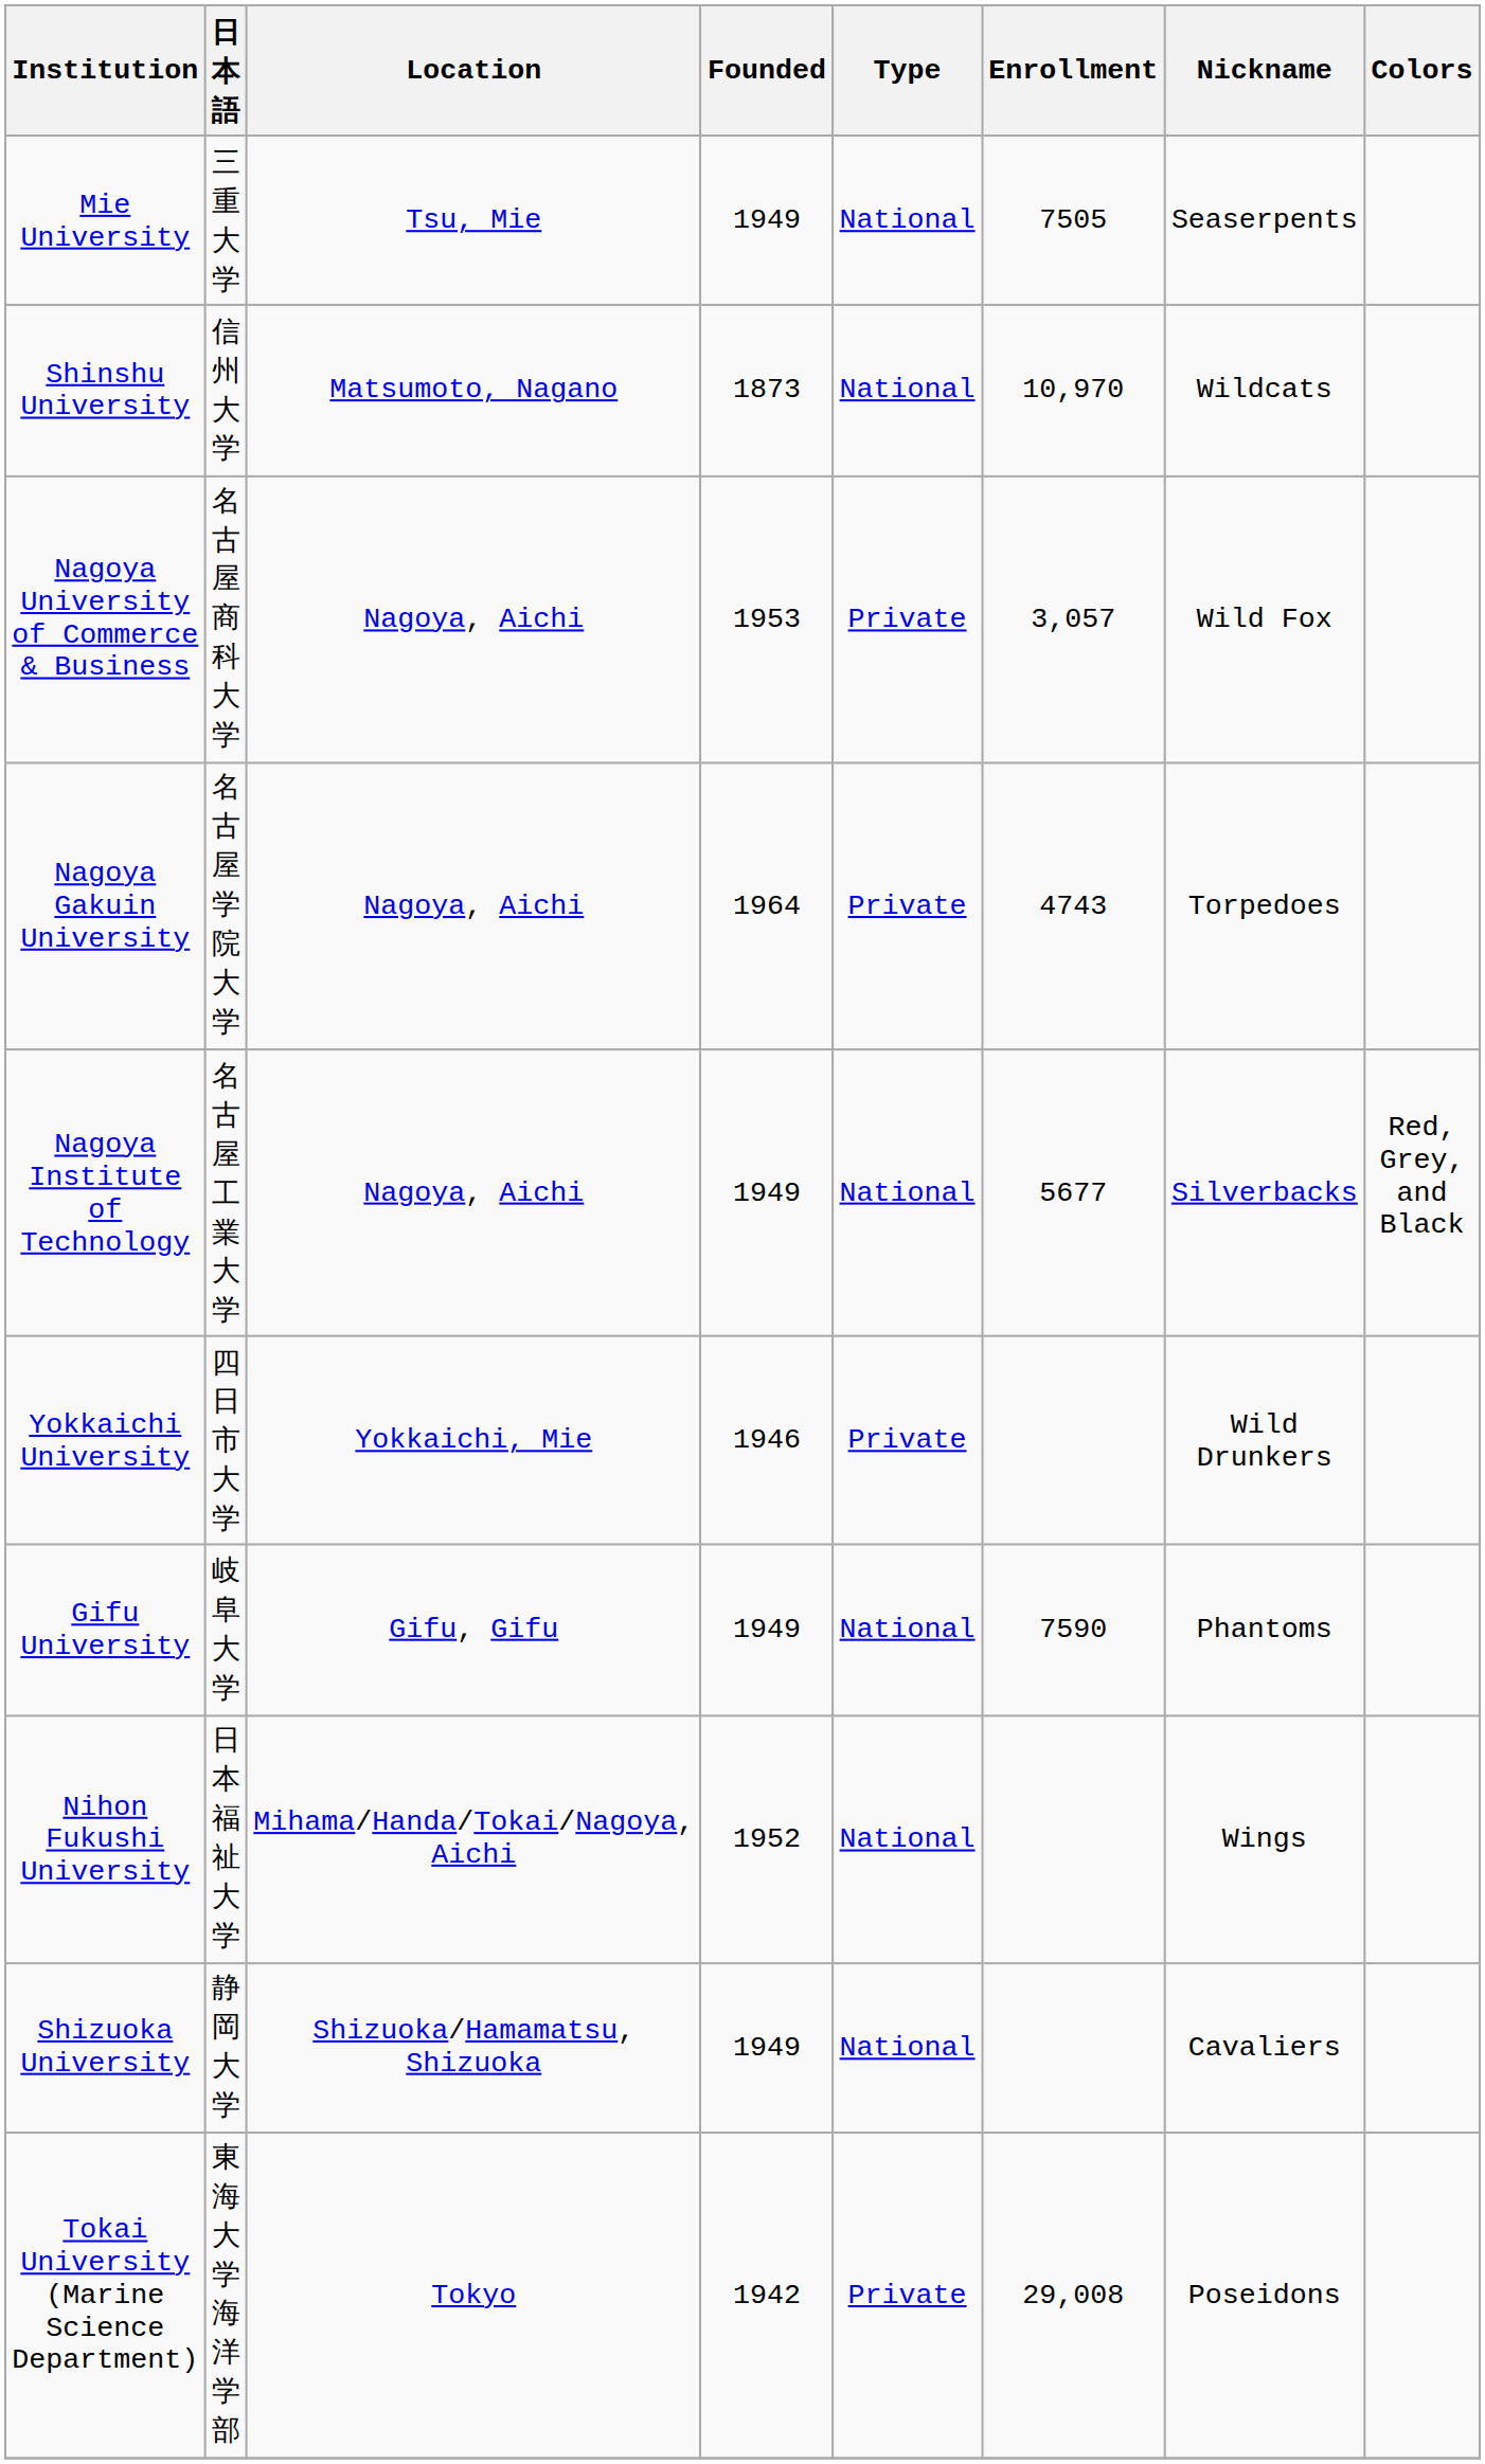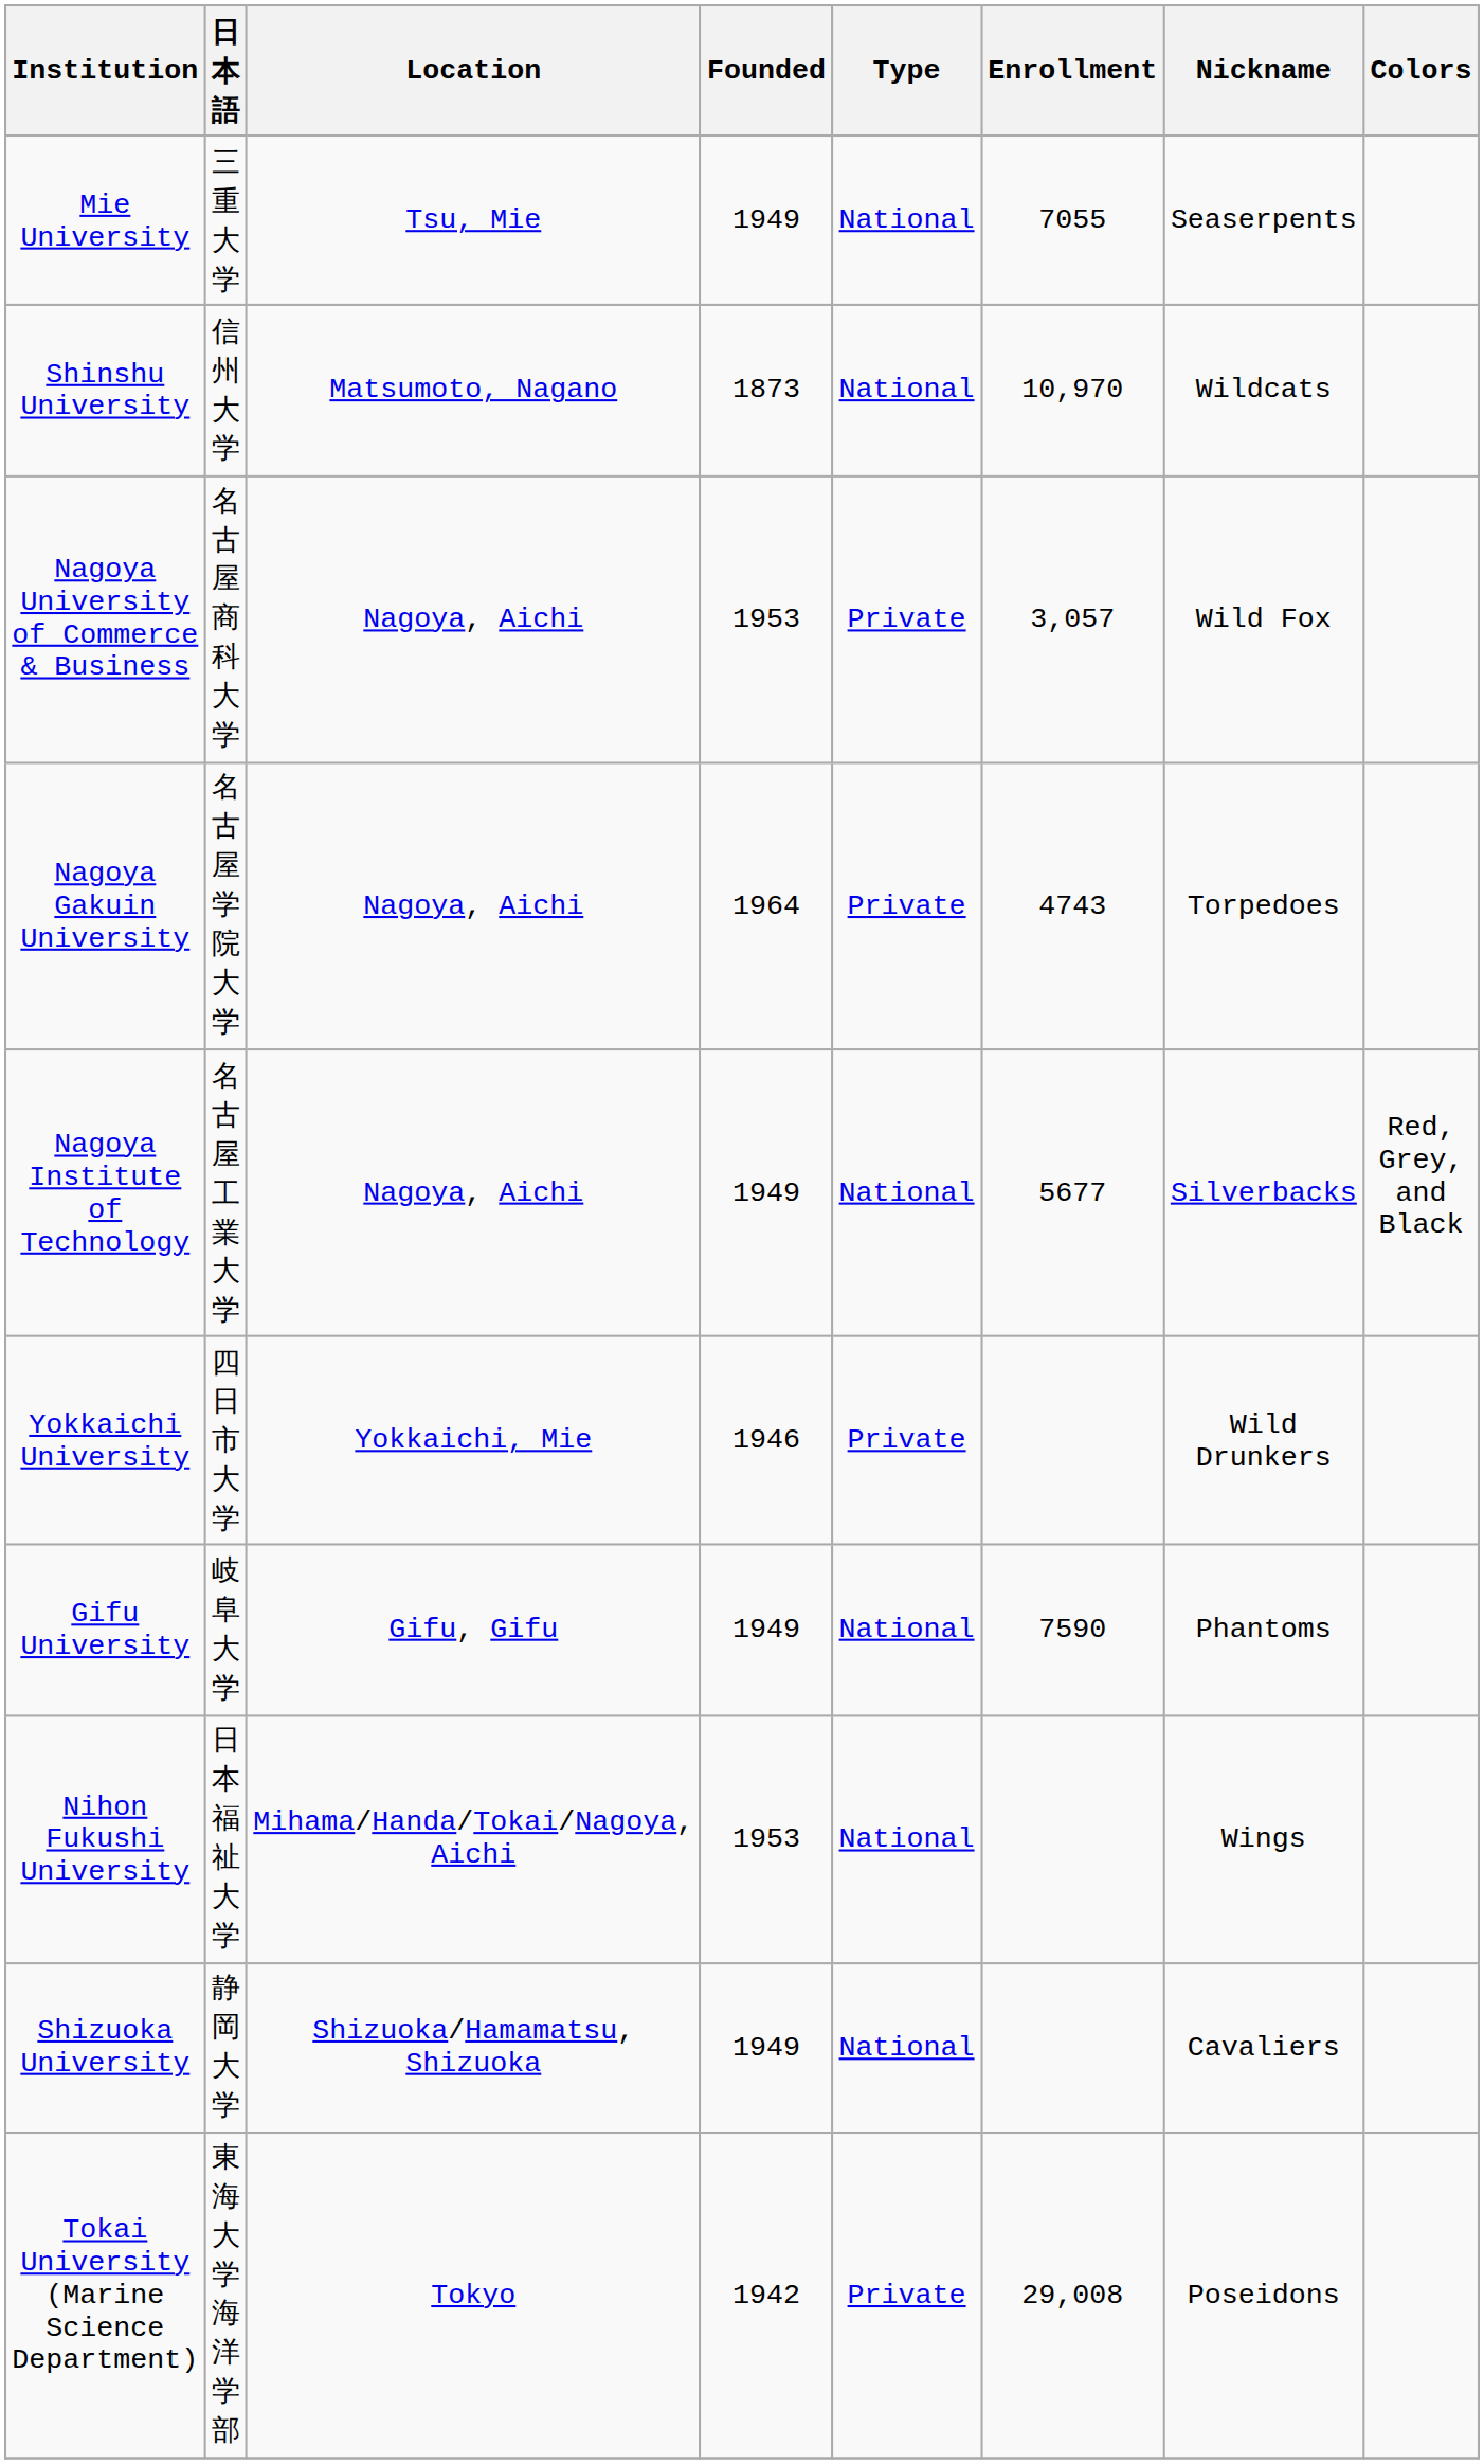 <table class="wikitable sortable" style="text-align: center;">
 <tr>
 <th>Institution</th>
 <th>日本語</th>
 <th>Location</th>
 <th>Founded</th>
 <th>Type</th>
 <th>Enrollment</th>
 <th>Nickname</th>
 <th>Colors</th>
 </tr>
 <tr>
 <td><a href='#'>Mie University</a></td>
 <td>三重大学</td>
 <td><a href='#'>Tsu, Mie</a></td>
 <td>1949</td>
 <td><a href='#'>National</a></td>
-<td>7505</td>
+<td>7055</td>
 <td>Seaserpents</td>
 <td></td>
 </tr>
 <tr>
 <td><a href='#'>Shinshu University</a></td>
 <td>信州大学</td>
 <td><a href='#'>Matsumoto, Nagano</a></td>
 <td>1873</td>
 <td><a href='#'>National</a></td>
 <td>10,970</td>
 <td>Wildcats</td>
 <td></td>
 </tr>
 <tr>
 <td><a href='#'>Nagoya University of Commerce & Business</a></td>
 <td>名古屋商科大学</td>
 <td><a href='#'>Nagoya</a>, <a href='#'>Aichi</a></td>
 <td>1953</td>
 <td><a href='#'>Private</a></td>
 <td>3,057</td>
 <td>Wild Fox</td>
 <td></td>
 </tr>
 <tr>
 <td><a href='#'>Nagoya Gakuin University</a></td>
 <td>名古屋学院大学</td>
 <td><a href='#'>Nagoya</a>, <a href='#'>Aichi</a></td>
 <td>1964</td>
 <td><a href='#'>Private</a></td>
 <td>4743</td>
 <td>Torpedoes</td>
 <td></td>
 </tr>
 <tr>
 <td><a href='#'>Nagoya Institute of Technology</a></td>
 <td>名古屋工業大学</td>
 <td><a href='#'>Nagoya</a>, <a href='#'>Aichi</a></td>
 <td>1949</td>
 <td><a href='#'>National</a></td>
 <td>5677</td>
 <td><a href='#'>Silverbacks</a></td>
 <td>Red, Grey, and Black   </td>
 </tr>
 <tr>
 <td><a href='#'>Yokkaichi University</a></td>
 <td>四日市大学</td>
 <td><a href='#'>Yokkaichi, Mie</a></td>
 <td>1946</td>
 <td><a href='#'>Private</a></td>
 <td></td>
 <td>Wild Drunkers</td>
 <td></td>
 </tr>
 <tr>
 <td><a href='#'>Gifu University</a></td>
 <td>岐阜大学</td>
 <td><a href='#'>Gifu</a>, <a href='#'>Gifu</a></td>
 <td>1949</td>
 <td><a href='#'>National</a></td>
 <td>7590</td>
 <td>Phantoms</td>
 <td></td>
 </tr>
 <tr>
 <td><a href='#'>Nihon Fukushi University</a></td>
 <td>日本福祉大学</td>
 <td><a href='#'>Mihama</a>/<a href='#'>Handa</a>/<a href='#'>Tokai</a>/<a href='#'>Nagoya</a>, <a href='#'>Aichi</a></td>
-<td>1952</td>
+<td>1953</td>
 <td><a href='#'>National</a></td>
 <td></td>
 <td>Wings</td>
 <td></td>
 </tr>
 <tr>
 <td><a href='#'>Shizuoka University</a></td>
 <td>静岡大学</td>
 <td><a href='#'>Shizuoka</a>/<a href='#'>Hamamatsu</a>, <a href='#'>Shizuoka</a></td>
 <td>1949</td>
 <td><a href='#'>National</a></td>
 <td></td>
 <td>Cavaliers</td>
 <td></td>
 </tr>
 <tr>
 <td><a href='#'>Tokai University</a> <br>(Marine Science Department)</td>
 <td>東海大学海洋学部</td>
 <td><a href='#'>Tokyo</a></td>
 <td>1942</td>
 <td><a href='#'>Private</a></td>
 <td>29,008</td>
 <td>Poseidons</td>
 <td></td>
 </tr>
 <tr>
 </tr>
 </table>
